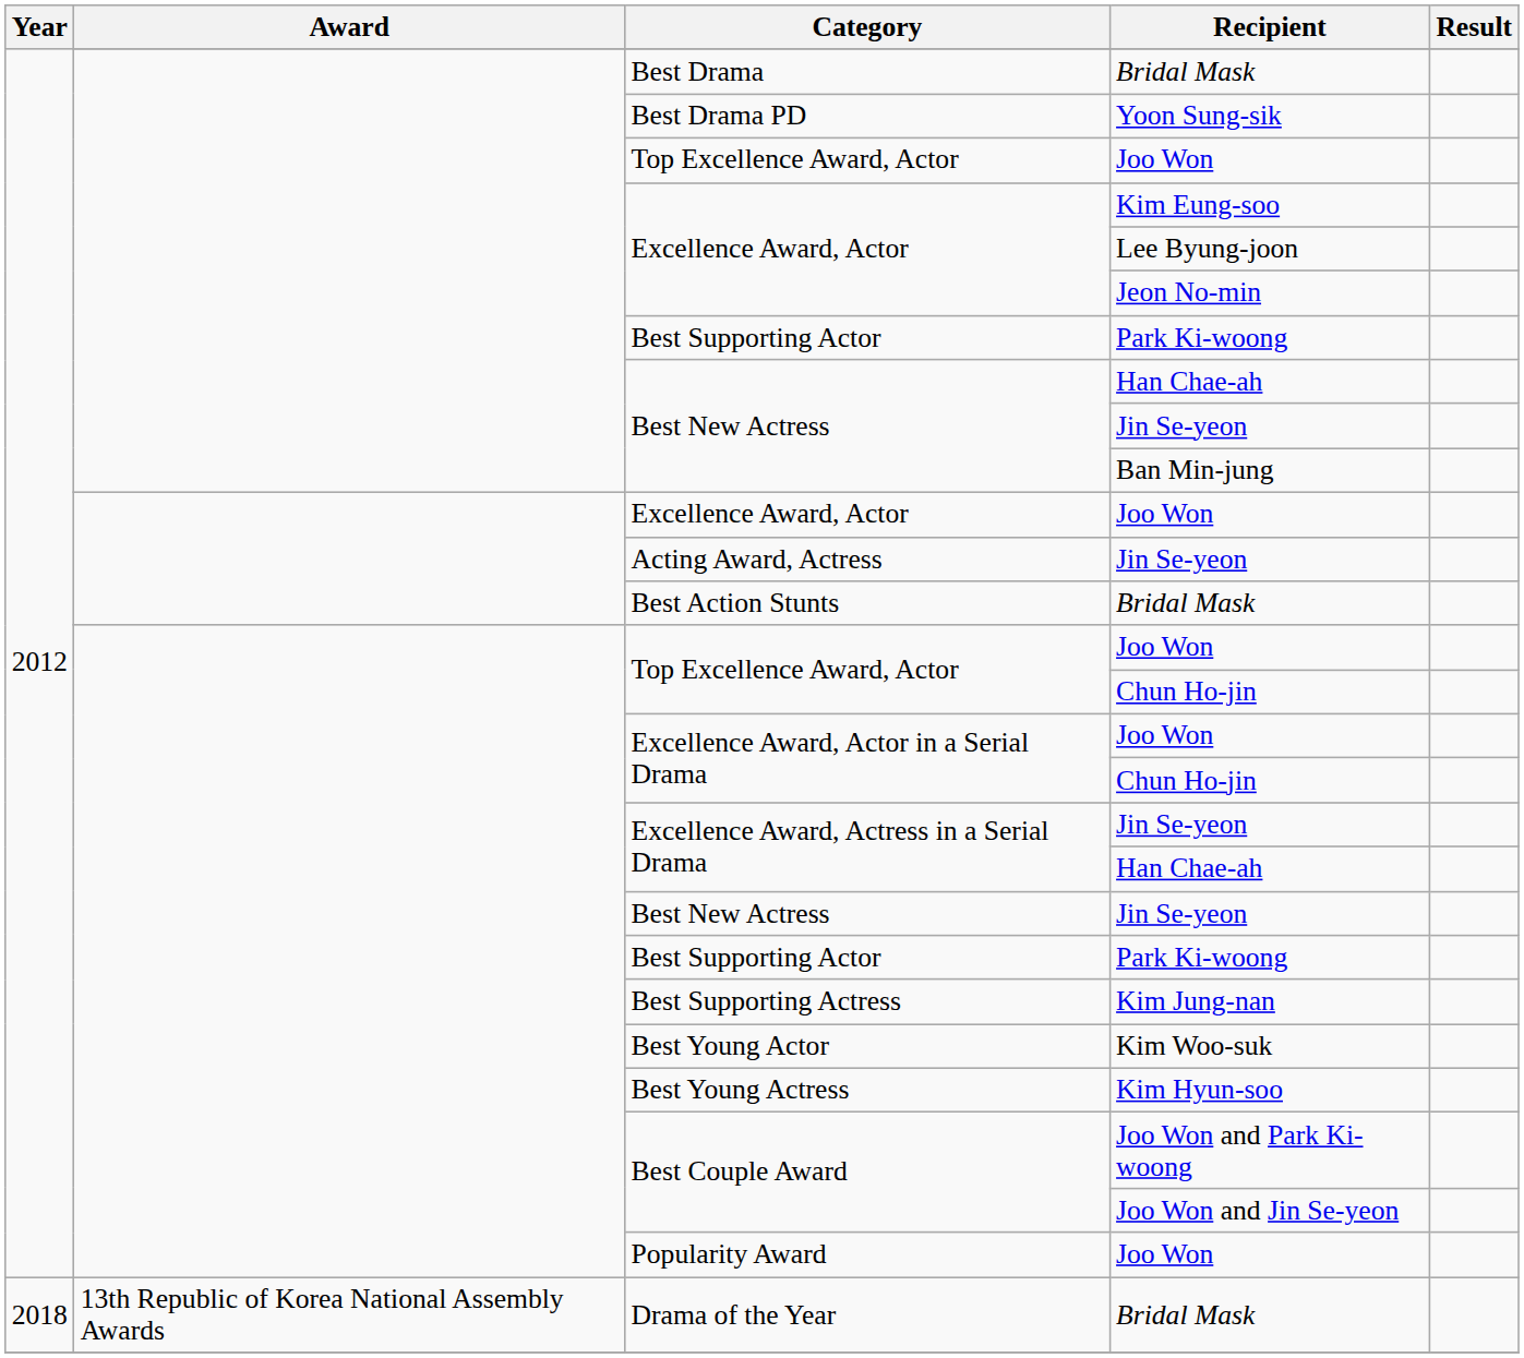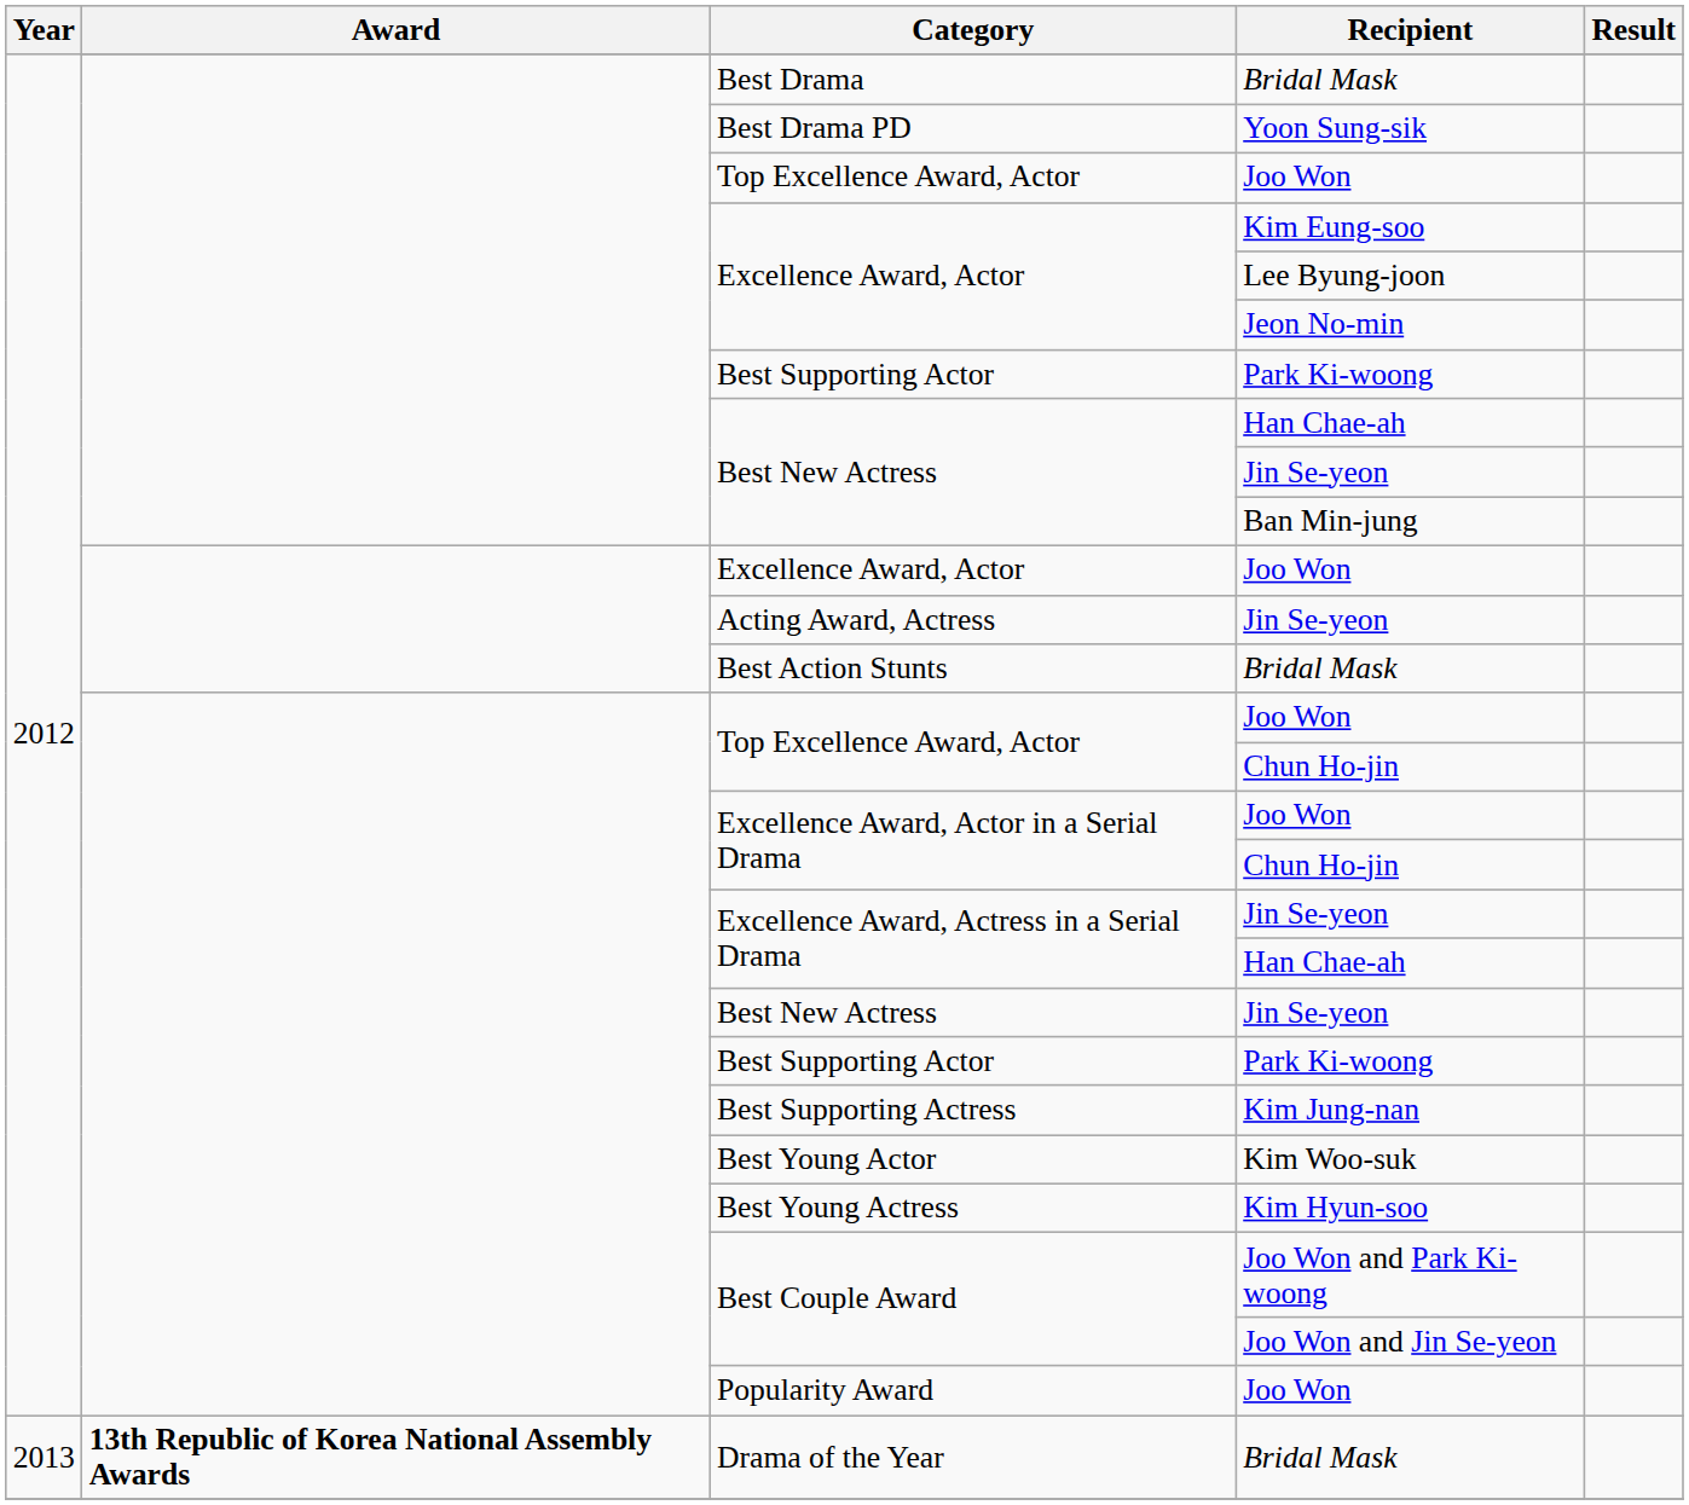 <table class="wikitable sortable jquery-tablesorter">
 <tr>
 <th>Year</th>
 <th>Award</th>
 <th>Category</th>
 <th>Recipient</th>
 <th>Result</th>
 </tr>
 <tr>
 <td rowspan="28" style="text-align:center;">2012</td>
 </tr>
 <tr>
 <td rowspan="10"></td>
 <td>Best Drama</td>
 <td><em>Bridal Mask</em></td>
 <td></td>
 </tr>
 <tr>
 <td>Best Drama PD</td>
 <td><a href='#'>Yoon Sung-sik</a></td>
 <td></td>
 </tr>
 <tr>
 <td>Top Excellence Award, Actor</td>
 <td><a href='#'>Joo Won</a></td>
 <td></td>
 </tr>
 <tr>
 <td rowspan=3>Excellence Award, Actor</td>
 <td><a href='#'>Kim Eung-soo</a></td>
 <td></td>
 </tr>
 <tr>
 <td>Lee Byung-joon</td>
 <td></td>
 </tr>
 <tr>
 <td><a href='#'>Jeon No-min</a></td>
 <td></td>
 </tr>
 <tr>
 <td>Best Supporting Actor</td>
 <td><a href='#'>Park Ki-woong</a></td>
 <td></td>
 </tr>
 <tr>
 <td rowspan=3>Best New Actress</td>
 <td><a href='#'>Han Chae-ah</a></td>
 <td></td>
 </tr>
 <tr>
 <td><a href='#'>Jin Se-yeon</a></td>
 <td></td>
 </tr>
 <tr>
 <td>Ban Min-jung</td>
 <td></td>
 </tr>
 <tr>
 <td rowspan="3"></td>
 <td>Excellence Award, Actor</td>
 <td><a href='#'>Joo Won</a></td>
 <td></td>
 </tr>
 <tr>
 <td>Acting Award, Actress</td>
 <td><a href='#'>Jin Se-yeon</a></td>
 <td></td>
 </tr>
 <tr>
 <td>Best Action Stunts</td>
 <td><em>Bridal Mask</em></td>
 <td></td>
 </tr>
 <tr>
 <td rowspan="14"></td>
 <td rowspan=2>Top Excellence Award, Actor</td>
 <td><a href='#'>Joo Won</a></td>
 <td></td>
 </tr>
 <tr>
 <td><a href='#'>Chun Ho-jin</a></td>
 <td></td>
 </tr>
 <tr>
 <td rowspan=2>Excellence Award, Actor in a Serial Drama</td>
 <td><a href='#'>Joo Won</a></td>
 <td></td>
 </tr>
 <tr>
 <td><a href='#'>Chun Ho-jin</a></td>
 <td></td>
 </tr>
 <tr>
 <td rowspan=2>Excellence Award, Actress in a Serial Drama</td>
 <td><a href='#'>Jin Se-yeon</a></td>
 <td></td>
 </tr>
 <tr>
 <td><a href='#'>Han Chae-ah</a></td>
 <td></td>
 </tr>
 <tr>
 <td>Best New Actress</td>
 <td><a href='#'>Jin Se-yeon</a></td>
 <td></td>
 </tr>
 <tr>
 <td>Best Supporting Actor</td>
 <td><a href='#'>Park Ki-woong</a></td>
 <td></td>
 </tr>
 <tr>
 <td>Best Supporting Actress</td>
 <td><a href='#'>Kim Jung-nan</a></td>
 <td></td>
 </tr>
 <tr>
 <td>Best Young Actor</td>
 <td>Kim Woo-suk</td>
 <td></td>
 </tr>
 <tr>
 <td>Best Young Actress</td>
 <td><a href='#'>Kim Hyun-soo</a></td>
 <td></td>
 </tr>
 <tr>
 <td rowspan=2>Best Couple Award</td>
 <td><a href='#'>Joo Won</a> and <a href='#'>Park Ki-woong</a></td>
 <td></td>
 </tr>
 <tr>
 <td><a href='#'>Joo Won</a> and <a href='#'>Jin Se-yeon</a></td>
 <td></td>
 </tr>
 <tr>
 <td>Popularity Award</td>
 <td><a href='#'>Joo Won</a></td>
 <td></td>
 </tr>
 <tr>
-<td style="text-align:center;">2018</td>
-<td>13th Republic of Korea National Assembly Awards</td>
+<td style="text-align:center;">2013</td>
+<td><strong>13th Republic of Korea National Assembly Awards</strong></td>
 <td>Drama of the Year</td>
 <td><em>Bridal Mask</em></td>
 <td></td>
 </tr>
 <tr>
 </tr>
 </table>
